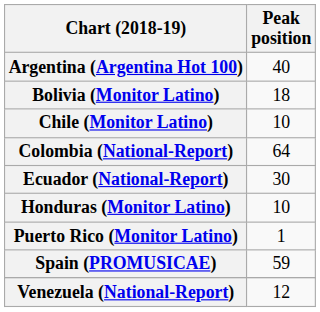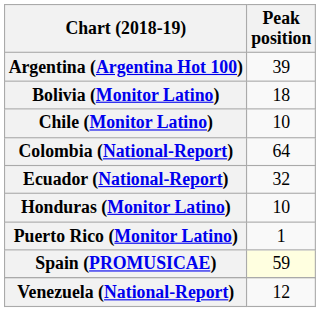 <table class="wikitable sortable plainrowheaders" style="text-align:center">
 <tr>
 <th scope="col">Chart (2018-19)</th>
 <th scope="col">Peak<br>position</th>
 </tr>
 <tr>
 <th scope="row">Argentina (<a href='#'>Argentina Hot 100</a>)</th>
-<td>40</td>
+<td>39</td>
 </tr>
 <tr>
 <th scope="row">Bolivia (<a href='#'>Monitor Latino</a>)</th>
 <td>18</td>
 </tr>
 <tr>
 <th scope="row">Chile (<a href='#'>Monitor Latino</a>)</th>
 <td>10</td>
 </tr>
 <tr>
 <th scope="row">Colombia (<a href='#'>National-Report</a>)</th>
 <td>64</td>
 </tr>
 <tr>
 <th scope="row">Ecuador (<a href='#'>National-Report</a>)</th>
-<td>30</td>
+<td>32</td>
 </tr>
 <tr>
 <th scope="row">Honduras (<a href='#'>Monitor Latino</a>)</th>
 <td>10</td>
 </tr>
 <tr>
 <th scope="row">Puerto Rico (<a href='#'>Monitor Latino</a>)</th>
 <td>1</td>
 </tr>
 <tr>
 <th scope="row">Spain (<a href='#'>PROMUSICAE</a>)</th>
-<td>59</td>
+<td style="background: lightyellow;">59</td>
 </tr>
 <tr>
 </tr>
 <tr>
 </tr>
 <tr>
 </tr>
 <tr>
 <th scope="row">Venezuela (<a href='#'>National-Report</a>)</th>
 <td>12</td>
 </tr>
 </table>
